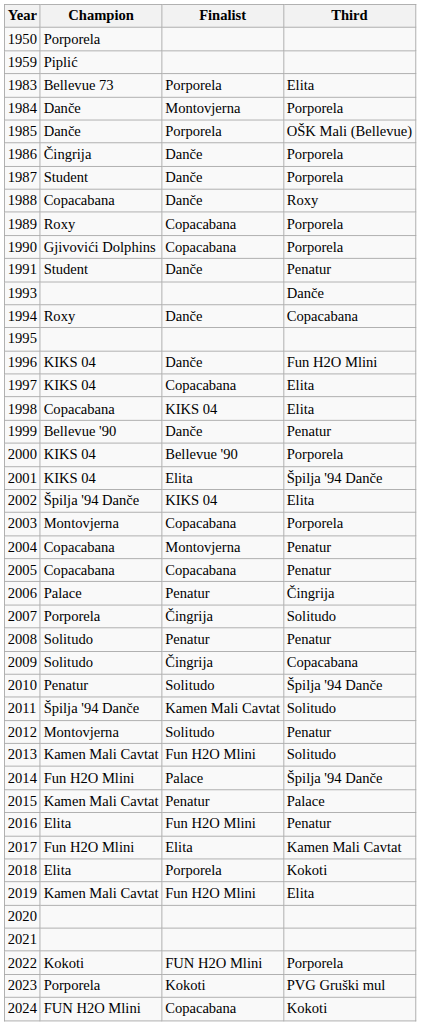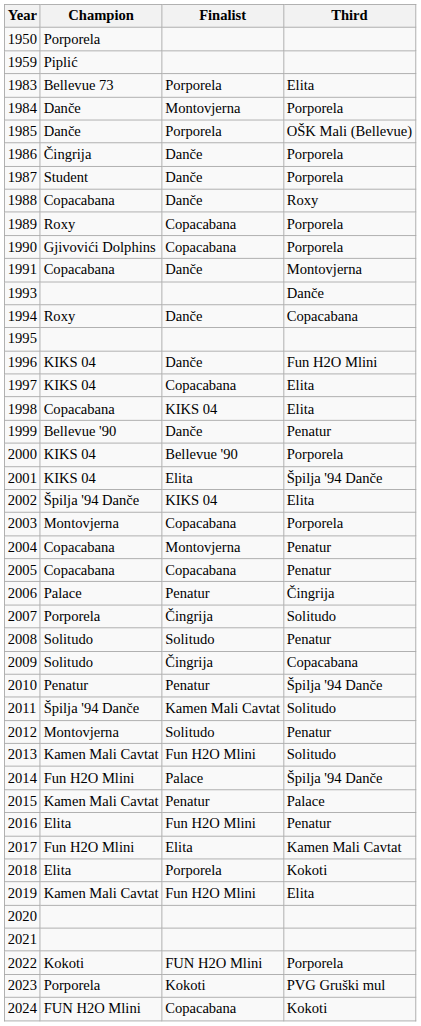 <table class="wikitable">
 <tr>
 <th>Year</th>
 <th>Champion</th>
 <th>Finalist</th>
 <th>Third</th>
 </tr>
 <tr>
 <td>1950</td>
 <td>Porporela</td>
 <td></td>
 <td></td>
 </tr>
 <tr>
 <td>1959</td>
 <td>Piplić</td>
 <td></td>
 <td></td>
 </tr>
 <tr>
 <td>1983</td>
 <td>Bellevue 73</td>
 <td>Porporela</td>
 <td>Elita</td>
 </tr>
 <tr>
 <td>1984</td>
 <td>Danče</td>
 <td>Montovjerna</td>
 <td>Porporela</td>
 </tr>
 <tr>
 <td>1985</td>
 <td>Danče</td>
 <td>Porporela</td>
 <td>OŠK Mali (Bellevue)</td>
 </tr>
 <tr>
 <td>1986</td>
 <td>Čingrija</td>
 <td>Danče</td>
 <td>Porporela</td>
 </tr>
 <tr>
 <td>1987</td>
 <td>Student</td>
 <td>Danče</td>
 <td>Porporela</td>
 </tr>
 <tr>
 <td>1988</td>
 <td>Copacabana</td>
 <td>Danče</td>
 <td>Roxy</td>
 </tr>
 <tr>
 <td>1989</td>
 <td>Roxy</td>
 <td>Copacabana</td>
 <td>Porporela</td>
 </tr>
 <tr>
 <td>1990</td>
 <td>Gjivovići Dolphins</td>
 <td>Copacabana</td>
 <td>Porporela</td>
 </tr>
 <tr>
 <td>1991</td>
-<td>Student</td>
+<td>Copacabana</td>
 <td>Danče</td>
-<td>Penatur</td>
+<td>Montovjerna</td>
 </tr>
 <tr>
 <td>1993</td>
 <td></td>
 <td></td>
 <td>Danče</td>
 </tr>
 <tr>
 <td>1994</td>
 <td>Roxy</td>
 <td>Danče</td>
 <td>Copacabana</td>
 </tr>
 <tr>
 <td>1995</td>
 <td></td>
 <td></td>
 <td></td>
 </tr>
 <tr>
 <td>1996</td>
 <td>KIKS 04</td>
 <td>Danče</td>
 <td>Fun H2O Mlini</td>
 </tr>
 <tr>
 <td>1997</td>
 <td>KIKS 04</td>
 <td>Copacabana</td>
 <td>Elita</td>
 </tr>
 <tr>
 <td>1998</td>
 <td>Copacabana</td>
 <td>KIKS 04</td>
 <td>Elita</td>
 </tr>
 <tr>
 <td>1999</td>
 <td>Bellevue '90</td>
 <td>Danče</td>
 <td>Penatur</td>
 </tr>
 <tr>
 <td>2000</td>
 <td>KIKS 04</td>
 <td>Bellevue '90</td>
 <td>Porporela</td>
 </tr>
 <tr>
 <td>2001</td>
 <td>KIKS 04</td>
 <td>Elita</td>
 <td>Špilja '94 Danče</td>
 </tr>
 <tr>
 <td>2002</td>
 <td>Špilja '94 Danče</td>
 <td>KIKS 04</td>
 <td>Elita</td>
 </tr>
 <tr>
 <td>2003</td>
 <td>Montovjerna</td>
 <td>Copacabana</td>
 <td>Porporela</td>
 </tr>
 <tr>
 <td>2004</td>
 <td>Copacabana</td>
 <td>Montovjerna</td>
 <td>Penatur</td>
 </tr>
 <tr>
 <td>2005</td>
 <td>Copacabana</td>
 <td>Copacabana</td>
 <td>Penatur</td>
 </tr>
 <tr>
 <td>2006</td>
 <td>Palace</td>
 <td>Penatur</td>
 <td>Čingrija</td>
 </tr>
 <tr>
 <td>2007</td>
 <td>Porporela</td>
 <td>Čingrija</td>
 <td>Solitudo</td>
 </tr>
 <tr>
 <td>2008</td>
 <td>Solitudo</td>
-<td>Penatur</td>
+<td>Solitudo</td>
 <td>Penatur</td>
 </tr>
 <tr>
 <td>2009</td>
 <td>Solitudo</td>
 <td>Čingrija</td>
 <td>Copacabana</td>
 </tr>
 <tr>
 <td>2010</td>
 <td>Penatur</td>
-<td>Solitudo</td>
+<td>Penatur</td>
 <td>Špilja '94 Danče</td>
 </tr>
 <tr>
 <td>2011</td>
 <td>Špilja '94 Danče</td>
 <td>Kamen Mali Cavtat</td>
 <td>Solitudo</td>
 </tr>
 <tr>
 <td>2012</td>
 <td>Montovjerna</td>
 <td>Solitudo</td>
 <td>Penatur</td>
 </tr>
 <tr>
 <td>2013</td>
 <td>Kamen Mali Cavtat</td>
 <td>Fun H2O Mlini</td>
 <td>Solitudo</td>
 </tr>
 <tr>
 <td>2014</td>
 <td>Fun H2O Mlini</td>
 <td>Palace</td>
 <td>Špilja '94 Danče</td>
 </tr>
 <tr>
 <td>2015</td>
 <td>Kamen Mali Cavtat</td>
 <td>Penatur</td>
 <td>Palace</td>
 </tr>
 <tr>
 <td>2016</td>
 <td>Elita</td>
 <td>Fun H2O Mlini</td>
 <td>Penatur</td>
 </tr>
 <tr>
 <td>2017</td>
 <td>Fun H2O Mlini</td>
 <td>Elita</td>
 <td>Kamen Mali Cavtat</td>
 </tr>
 <tr>
 <td>2018</td>
 <td>Elita</td>
 <td>Porporela</td>
 <td>Kokoti</td>
 </tr>
 <tr>
 <td>2019</td>
 <td>Kamen Mali Cavtat</td>
 <td>Fun H2O Mlini</td>
 <td>Elita</td>
 </tr>
 <tr>
 <td>2020</td>
 <td></td>
 <td></td>
 <td></td>
 </tr>
 <tr>
 <td>2021</td>
 <td></td>
 <td></td>
 <td></td>
 </tr>
 <tr>
 <td>2022</td>
 <td>Kokoti</td>
 <td>FUN H2O Mlini</td>
 <td>Porporela</td>
 </tr>
 <tr>
 <td>2023</td>
 <td>Porporela</td>
 <td>Kokoti</td>
 <td>PVG Gruški mul</td>
 </tr>
 <tr>
 <td>2024</td>
 <td>FUN H2O Mlini</td>
 <td>Copacabana</td>
 <td>Kokoti</td>
 </tr>
 </table>
